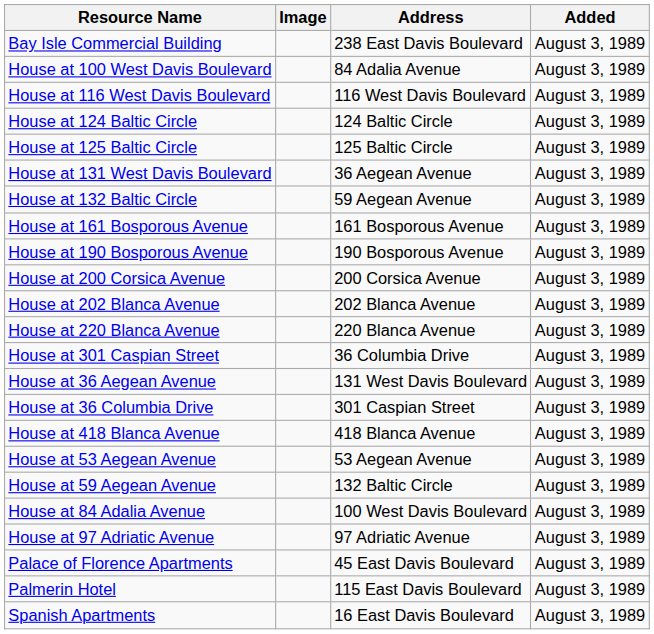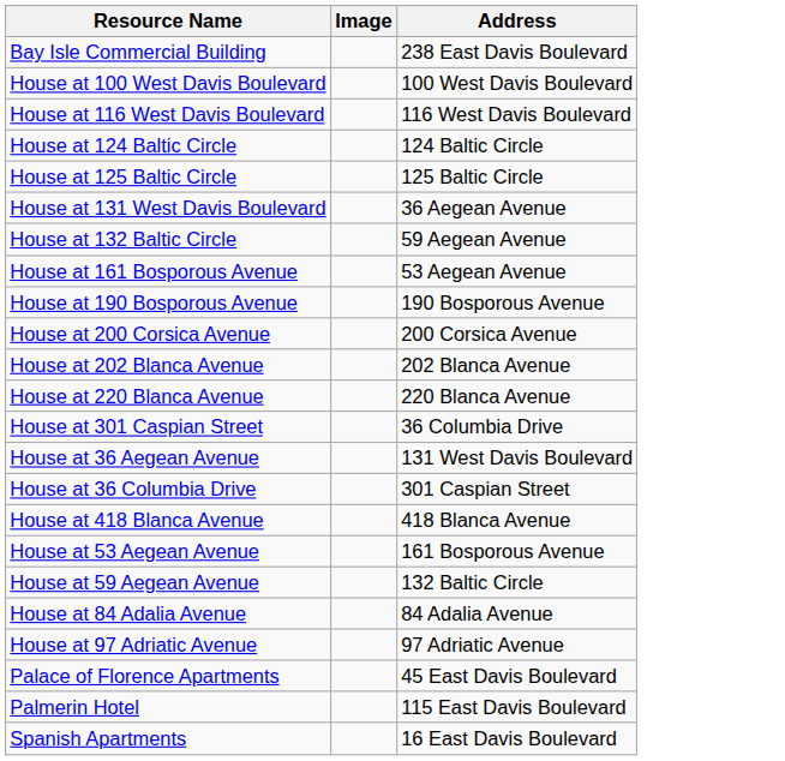 <table class="wikitable" style="font-size: 95%;">
 <tr>
 <th>Resource Name</th>
 <th>Image</th>
 <th>Address</th>
-<th>Added</th>
 </tr>
 <tr>
 <td><a href='#'>Bay Isle Commercial Building</a></td>
 <td></td>
 <td>238 East Davis Boulevard</td>
-<td>August 3, 1989</td>
 </tr>
 <tr>
 <td><a href='#'>House at 100 West Davis Boulevard</a></td>
 <td></td>
-<td>84 Adalia Avenue</td>
-<td>August 3, 1989</td>
+<td>100 West Davis Boulevard</td>
 </tr>
 <tr>
 <td><a href='#'>House at 116 West Davis Boulevard</a></td>
 <td></td>
 <td>116 West Davis Boulevard</td>
-<td>August 3, 1989</td>
 </tr>
 <tr>
 <td><a href='#'>House at 124 Baltic Circle</a></td>
 <td></td>
 <td>124 Baltic Circle</td>
-<td>August 3, 1989</td>
 </tr>
 <tr>
 <td><a href='#'>House at 125 Baltic Circle</a></td>
 <td></td>
 <td>125 Baltic Circle</td>
-<td>August 3, 1989</td>
 </tr>
 <tr>
 <td><a href='#'>House at 131 West Davis Boulevard</a></td>
 <td></td>
 <td>36 Aegean Avenue</td>
-<td>August 3, 1989</td>
 </tr>
 <tr>
 <td><a href='#'>House at 132 Baltic Circle</a></td>
 <td></td>
 <td>59 Aegean Avenue</td>
-<td>August 3, 1989</td>
 </tr>
 <tr>
 <td><a href='#'>House at 161 Bosporous Avenue</a></td>
 <td></td>
-<td>161 Bosporous Avenue</td>
-<td>August 3, 1989</td>
+<td>53 Aegean Avenue</td>
 </tr>
 <tr>
 <td><a href='#'>House at 190 Bosporous Avenue</a></td>
 <td></td>
 <td>190 Bosporous Avenue</td>
-<td>August 3, 1989</td>
 </tr>
 <tr>
 <td><a href='#'>House at 200 Corsica Avenue</a></td>
 <td></td>
 <td>200 Corsica Avenue</td>
-<td>August 3, 1989</td>
 </tr>
 <tr>
 <td><a href='#'>House at 202 Blanca Avenue</a></td>
 <td></td>
 <td>202 Blanca Avenue</td>
-<td>August 3, 1989</td>
 </tr>
 <tr>
 <td><a href='#'>House at 220 Blanca Avenue</a></td>
 <td></td>
 <td>220 Blanca Avenue</td>
-<td>August 3, 1989</td>
 </tr>
 <tr>
 <td><a href='#'>House at 301 Caspian Street</a></td>
 <td></td>
 <td>36 Columbia Drive</td>
-<td>August 3, 1989</td>
 </tr>
 <tr>
 <td><a href='#'>House at 36 Aegean Avenue</a></td>
 <td></td>
 <td>131 West Davis Boulevard</td>
-<td>August 3, 1989</td>
 </tr>
 <tr>
 <td><a href='#'>House at 36 Columbia Drive</a></td>
 <td></td>
 <td>301 Caspian Street</td>
-<td>August 3, 1989</td>
 </tr>
 <tr>
 <td><a href='#'>House at 418 Blanca Avenue</a></td>
 <td></td>
 <td>418 Blanca Avenue</td>
-<td>August 3, 1989</td>
 </tr>
 <tr>
 <td><a href='#'>House at 53 Aegean Avenue</a></td>
 <td></td>
-<td>53 Aegean Avenue</td>
-<td>August 3, 1989</td>
+<td>161 Bosporous Avenue</td>
 </tr>
 <tr>
 <td><a href='#'>House at 59 Aegean Avenue</a></td>
 <td></td>
 <td>132 Baltic Circle</td>
-<td>August 3, 1989</td>
 </tr>
 <tr>
 <td><a href='#'>House at 84 Adalia Avenue</a></td>
 <td></td>
-<td>100 West Davis Boulevard</td>
-<td>August 3, 1989</td>
+<td>84 Adalia Avenue</td>
 </tr>
 <tr>
 <td><a href='#'>House at 97 Adriatic Avenue</a></td>
 <td></td>
 <td>97 Adriatic Avenue</td>
-<td>August 3, 1989</td>
 </tr>
 <tr>
 <td><a href='#'>Palace of Florence Apartments</a></td>
 <td></td>
 <td>45 East Davis Boulevard</td>
-<td>August 3, 1989</td>
 </tr>
 <tr>
 <td><a href='#'>Palmerin Hotel</a></td>
 <td></td>
 <td>115 East Davis Boulevard</td>
-<td>August 3, 1989</td>
 </tr>
 <tr>
 <td><a href='#'>Spanish Apartments</a></td>
 <td></td>
 <td>16 East Davis Boulevard</td>
-<td>August 3, 1989</td>
 </tr>
 </table>
